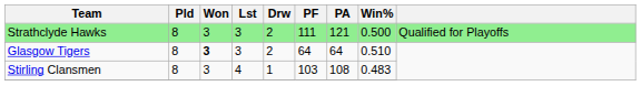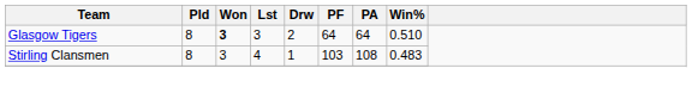 <table class="wikitable">
 <tr>
 <th width=26%>Team</th>
 <th width=5%>Pld</th>
 <th width=5%>Won</th>
 <th width=5%>Lst</th>
 <th width=5%>Drw</th>
 <th width=5%>PF</th>
 <th width=5%>PA</th>
 <th width=6%>Win%</th>
 <th width=38%></th>
-</tr>
-<tr style="background:lightgreen">
-<td>Strathclyde Hawks</td>
-<td>8</td>
-<td>3</td>
-<td>3</td>
-<td>2</td>
-<td>111</td>
-<td>121</td>
-<td>0.500</td>
-<td>Qualified for Playoffs</td>
 </tr>
 <tr>
 <td><a href='#'>Glasgow Tigers</a></td>
 <td>8</td>
 <td><strong>3</strong></td>
 <td>3</td>
 <td>2</td>
 <td>64</td>
 <td>64</td>
 <td>0.510</td>
 </tr>
 <tr>
 <td><a href='#'>Stirling</a> Clansmen</td>
 <td>8</td>
 <td>3</td>
 <td>4</td>
 <td>1</td>
 <td>103</td>
 <td>108</td>
 <td>0.483</td>
 </tr>
 <tr>
 </tr>
 </table>
